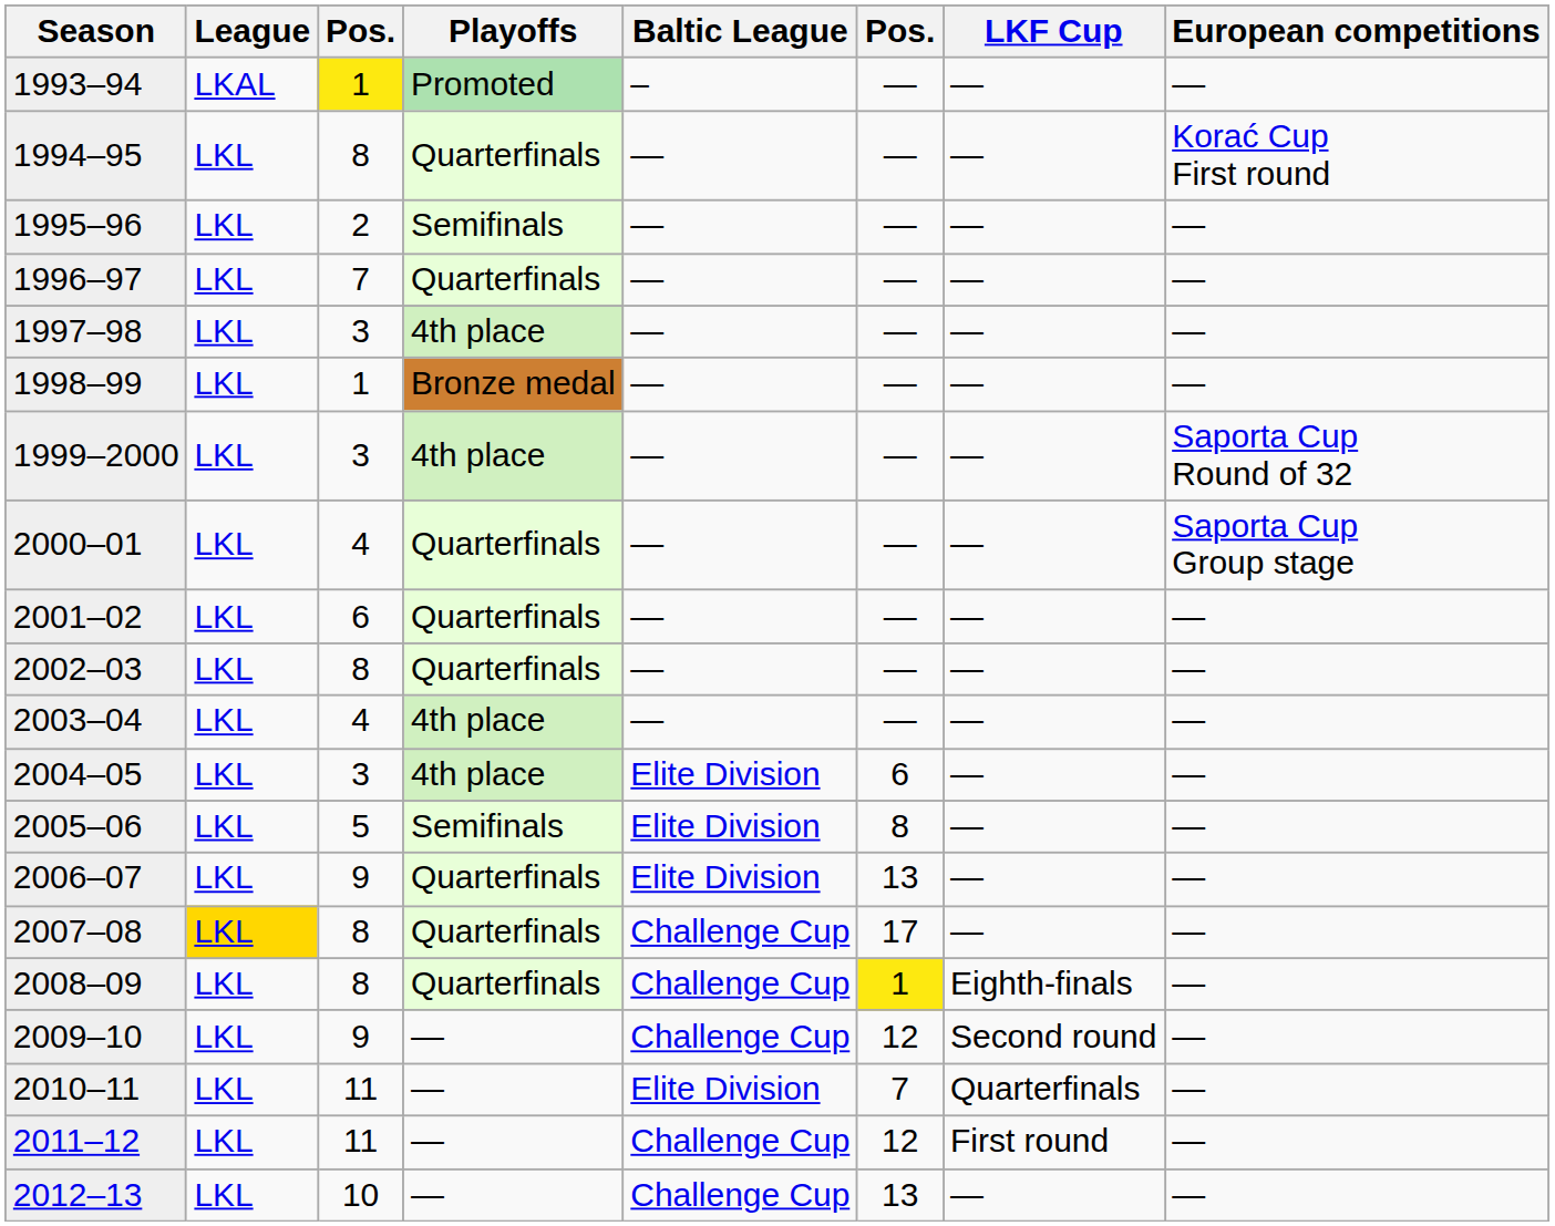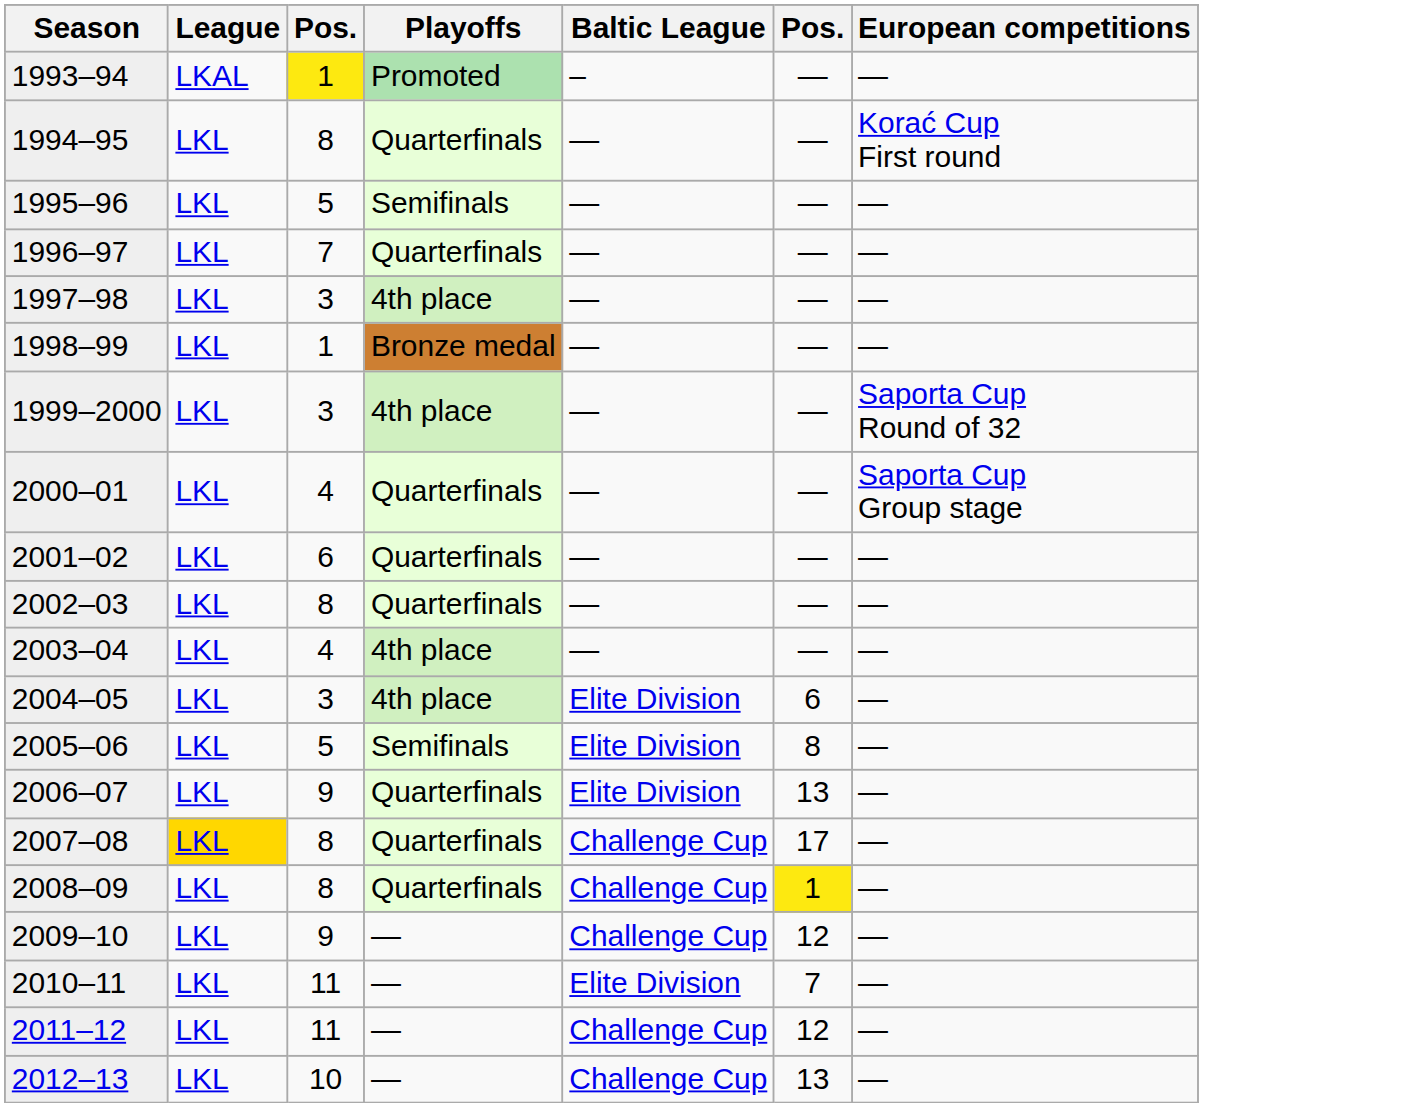 <table class="wikitable">
 <tr>
 <th>Season</th>
 <th>League</th>
 <th>Pos.</th>
 <th>Playoffs</th>
 <th>Baltic League</th>
 <th>Pos.</th>
-<th><a href='#'>LKF Cup</a></th>
 <th>European competitions</th>
 </tr>
 <tr>
 <td style="background:#efefef;">1993–94</td>
 <td><a href='#'>LKAL</a></td>
 <td style="text-align:center; background:#fde910;">1</td>
 <td style="background:#ACE1AF">Promoted</td>
 <td>–</td>
 <td style="text-align:center;">—</td>
 <td>—</td>
-<td>—</td>
 </tr>
 <tr>
 <td style="background:#efefef;">1994–95</td>
 <td><a href='#'>LKL</a></td>
 <td style="text-align:center;">8</td>
 <td style="background:#e8ffd8;">Quarterfinals</td>
 <td>—</td>
 <td style="text-align:center;">—</td>
-<td>—</td>
 <td><a href='#'>Korać Cup</a><br>First round</td>
 </tr>
 <tr>
 <td style="background:#efefef;">1995–96</td>
 <td><a href='#'>LKL</a></td>
-<td style="text-align:center;">2</td>
+<td style="text-align:center;">5</td>
 <td style="background:#e8ffd8;">Semifinals</td>
 <td>—</td>
 <td style="text-align:center;">—</td>
-<td>—</td>
 <td>—</td>
 </tr>
 <tr>
 <td style="background:#efefef;">1996–97</td>
 <td><a href='#'>LKL</a></td>
 <td style="text-align:center;">7</td>
 <td style="background:#e8ffd8;">Quarterfinals</td>
 <td>—</td>
 <td style="text-align:center;">—</td>
 <td>—</td>
-<td>—</td>
 </tr>
 <tr>
 <td style="background:#efefef;">1997–98</td>
 <td><a href='#'>LKL</a></td>
 <td style="text-align:center;">3</td>
 <td style="background:#d0f0c0;">4th place</td>
 <td>—</td>
 <td style="text-align:center;">—</td>
-<td>—</td>
 <td>—</td>
 </tr>
 <tr>
 <td style="background:#efefef;">1998–99</td>
 <td><a href='#'>LKL</a></td>
 <td style="text-align:center;">1</td>
 <td style="background:#cd7f32;">Bronze medal</td>
 <td>—</td>
 <td style="text-align:center;">—</td>
 <td>—</td>
-<td>—</td>
 </tr>
 <tr>
 <td style="background:#efefef;">1999–2000</td>
 <td><a href='#'>LKL</a></td>
 <td style="text-align:center;">3</td>
 <td style="background:#d0f0c0;">4th place</td>
 <td>—</td>
 <td style="text-align:center;">—</td>
-<td>—</td>
 <td><a href='#'>Saporta Cup</a><br>Round of 32</td>
 </tr>
 <tr>
 <td style="background:#efefef;">2000–01</td>
 <td><a href='#'>LKL</a></td>
 <td style="text-align:center;">4</td>
 <td style="background:#e8ffd8;">Quarterfinals</td>
 <td>—</td>
 <td style="text-align:center;">—</td>
-<td>—</td>
 <td><a href='#'>Saporta Cup</a><br>Group stage</td>
 </tr>
 <tr>
 <td style="background:#efefef;">2001–02</td>
 <td><a href='#'>LKL</a></td>
 <td style="text-align:center;">6</td>
 <td style="background:#e8ffd8;">Quarterfinals</td>
 <td>—</td>
 <td style="text-align:center;">—</td>
 <td>—</td>
-<td>—</td>
 </tr>
 <tr>
 <td style="background:#efefef;">2002–03</td>
 <td><a href='#'>LKL</a></td>
 <td style="text-align:center;">8</td>
 <td style="background:#e8ffd8;">Quarterfinals</td>
 <td>—</td>
 <td style="text-align:center;">—</td>
-<td>—</td>
 <td>—</td>
 </tr>
 <tr>
 <td style="background:#efefef;">2003–04</td>
 <td><a href='#'>LKL</a></td>
 <td style="text-align:center;">4</td>
 <td style="background:#d0f0c0;">4th place</td>
 <td>—</td>
 <td style="text-align:center;">—</td>
 <td>—</td>
-<td>—</td>
 </tr>
 <tr>
 <td style="background:#efefef;">2004–05</td>
 <td><a href='#'>LKL</a></td>
 <td style="text-align:center;">3</td>
 <td style="background:#d0f0c0;">4th place</td>
 <td><a href='#'>Elite Division</a></td>
 <td style="text-align:center;">6</td>
-<td>—</td>
 <td>—</td>
 </tr>
 <tr>
 <td style="background:#efefef;">2005–06</td>
 <td><a href='#'>LKL</a></td>
 <td style="text-align:center;">5</td>
 <td style="background:#e8ffd8;">Semifinals</td>
 <td><a href='#'>Elite Division</a></td>
 <td style="text-align:center;">8</td>
 <td>—</td>
-<td>—</td>
 </tr>
 <tr>
 <td style="background:#efefef;">2006–07</td>
 <td><a href='#'>LKL</a></td>
 <td style="text-align:center;">9</td>
 <td style="background:#e8ffd8;">Quarterfinals</td>
 <td><a href='#'>Elite Division</a></td>
 <td style="text-align:center;">13</td>
-<td>—</td>
 <td>—</td>
 </tr>
 <tr>
 <td style="background:#efefef;">2007–08</td>
 <td style="background: gold;"><a href='#'>LKL</a></td>
 <td style="text-align:center;">8</td>
 <td style="background:#e8ffd8;">Quarterfinals</td>
 <td><a href='#'>Challenge Cup</a></td>
 <td style="text-align:center;">17</td>
 <td>—</td>
-<td>—</td>
 </tr>
 <tr>
 <td style="background:#efefef;">2008–09</td>
 <td><a href='#'>LKL</a></td>
 <td style="text-align:center;">8</td>
 <td style="background:#e8ffd8;">Quarterfinals</td>
 <td><a href='#'>Challenge Cup</a></td>
 <td style="text-align:center; background:#fde910;">1</td>
-<td>Eighth-finals</td>
 <td>—</td>
 </tr>
 <tr>
 <td style="background:#efefef;">2009–10</td>
 <td><a href='#'>LKL</a></td>
 <td style="text-align:center;">9</td>
 <td>—</td>
 <td><a href='#'>Challenge Cup</a></td>
 <td style="text-align:center;">12</td>
-<td>Second round</td>
 <td>—</td>
 </tr>
 <tr>
 <td style="background:#efefef;">2010–11</td>
 <td><a href='#'>LKL</a></td>
 <td style="text-align:center;">11</td>
 <td>—</td>
 <td><a href='#'>Elite Division</a></td>
 <td style="text-align:center;">7</td>
-<td>Quarterfinals</td>
 <td>—</td>
 </tr>
 <tr>
 <td style="background:#efefef;"><a href='#'>2011–12</a></td>
 <td><a href='#'>LKL</a></td>
 <td style="text-align:center;">11</td>
 <td>—</td>
 <td><a href='#'>Challenge Cup</a></td>
 <td style="text-align:center;">12</td>
-<td>First round</td>
 <td>—</td>
 </tr>
 <tr>
 <td style="background:#efefef;"><a href='#'>2012–13</a></td>
 <td><a href='#'>LKL</a></td>
 <td style="text-align:center;">10</td>
 <td>—</td>
 <td><a href='#'>Challenge Cup</a></td>
 <td style="text-align:center;">13</td>
 <td>—</td>
-<td>—</td>
 </tr>
 </table>
